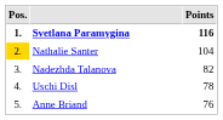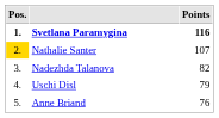 <table cellspacing="1" cellpadding="3" style="border:1px solid #AAAAAA;font-size:90%">
 <tr bgcolor="#E4E4E4">
 <th style="border-bottom:1px solid #AAAAAA" width=10>Pos.</th>
 <th style="border-bottom:1px solid #AAAAAA" width=200></th>
 <th style="border-bottom:1px solid #AAAAAA" width=20>Points</th>
 </tr>
 <tr>
 <td align="center"><strong>1.</strong></td>
 <td> <strong><a href='#'>Svetlana Paramygina</a></strong></td>
 <td align="right"><strong>116</strong></td>
 </tr>
 <tr>
 <td align="center" style="background: gold;">2.</td>
 <td> <a href='#'>Nathalie Santer</a></td>
-<td align="right">104</td>
+<td align="right">107</td>
 </tr>
 <tr>
 <td align="center">3.</td>
 <td> <a href='#'>Nadezhda Talanova</a></td>
 <td align="right">82</td>
 </tr>
 <tr>
 <td align="center">4.</td>
 <td> <a href='#'>Uschi Disl</a></td>
-<td align="right">78</td>
+<td align="right">79</td>
 </tr>
 <tr>
 <td align="center">5.</td>
 <td> <a href='#'>Anne Briand</a></td>
 <td align="right">76</td>
 </tr>
 <tr>
 </tr>
 </table>
